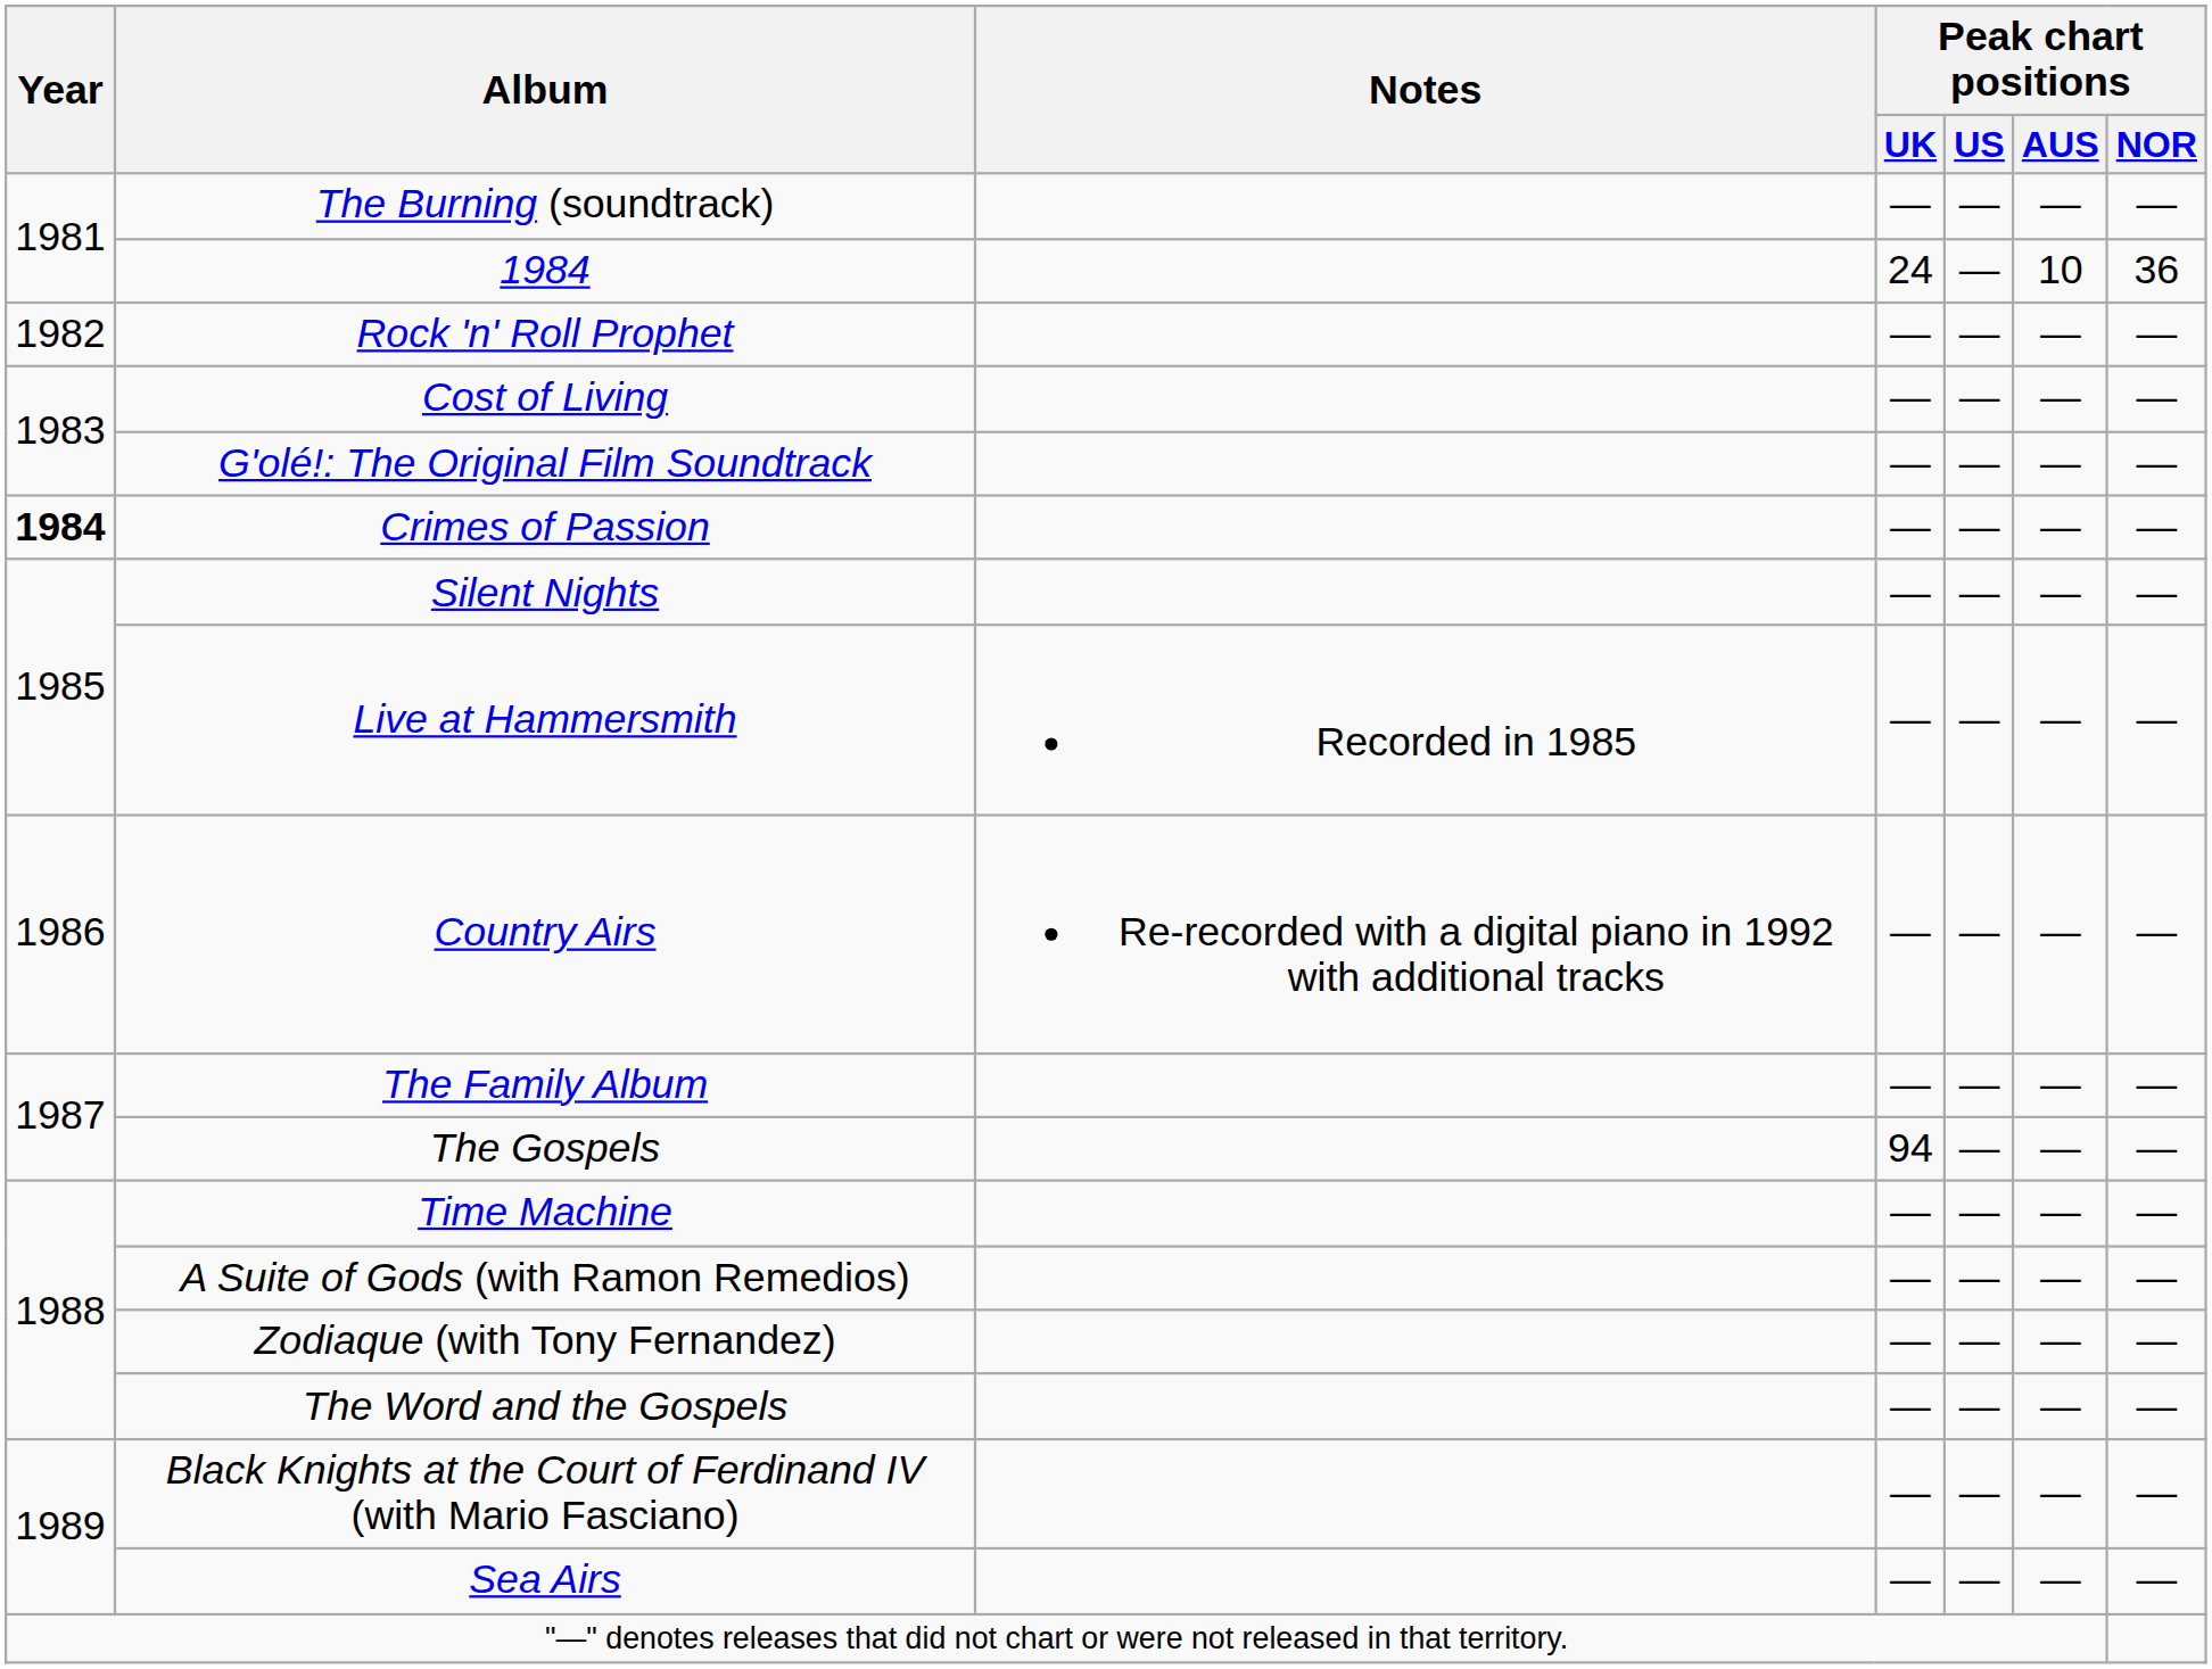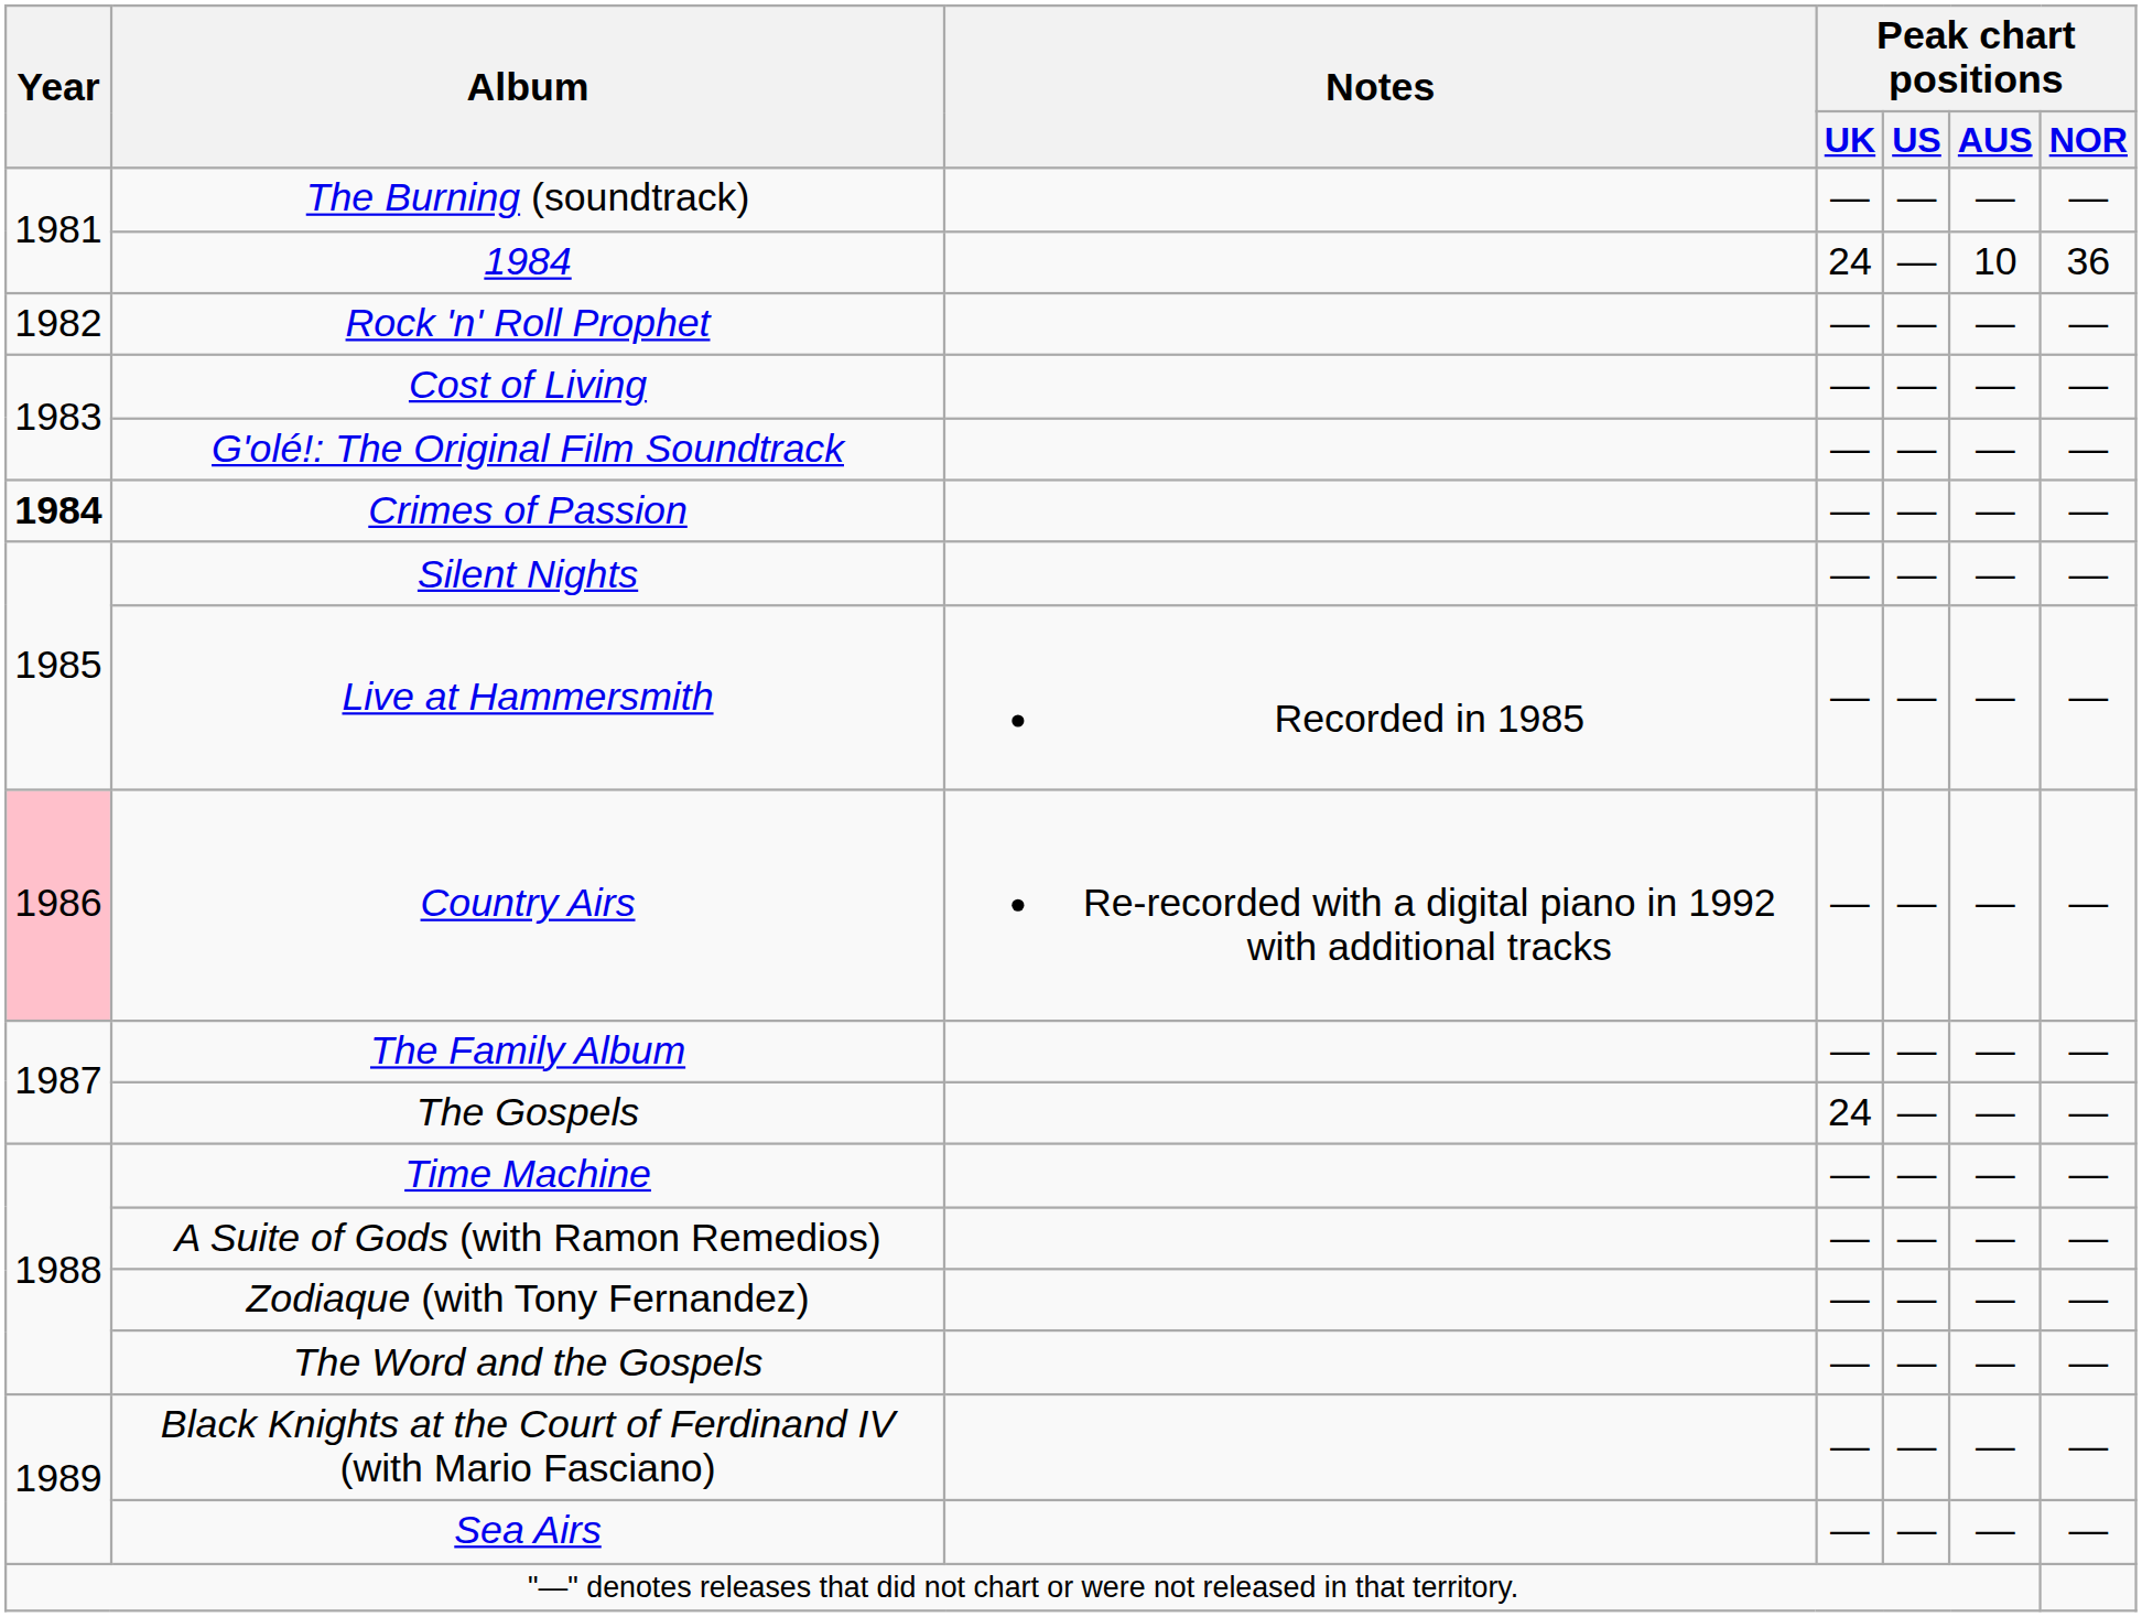 <table class="wikitable plainrowheaders" style="text-align:center;">
 <tr>
 <th rowspan=2 width="1em">Year</th>
 <th rowspan=2>Album</th>
 <th rowspan=2>Notes</th>
 <th colspan=4>Peak chart positions</th>
 </tr>
 <tr>
 <th style="width:1em;font-size:90%"><a href='#'>UK</a><br></th>
 <th style="width:1em;font-size:90%"><a href='#'>US</a><br></th>
 <th style="width:1em;font-size:90%"><a href='#'>AUS</a><br></th>
 <th style="width:1em;font-size:90%"><a href='#'>NOR</a><br></th>
 </tr>
 <tr>
 <td rowspan=2>1981</td>
 <td><em><a href='#'>The Burning</a></em> (soundtrack)</td>
 <td></td>
 <td>—</td>
 <td>—</td>
 <td>—</td>
 <td>—</td>
 </tr>
 <tr>
 <td><em><a href='#'>1984</a></em></td>
 <td></td>
 <td>24</td>
 <td>—</td>
 <td>10</td>
 <td>36</td>
 </tr>
 <tr>
 <td>1982</td>
 <td><em><a href='#'>Rock 'n' Roll Prophet</a></em></td>
 <td></td>
 <td>—</td>
 <td>—</td>
 <td>—</td>
 <td>—</td>
 </tr>
 <tr>
 <td rowspan=2>1983</td>
 <td><em><a href='#'>Cost of Living</a></em></td>
 <td></td>
 <td>—</td>
 <td>—</td>
 <td>—</td>
 <td>—</td>
 </tr>
 <tr>
 <td><em><a href='#'>G'olé!: The Original Film Soundtrack</a></em></td>
 <td></td>
 <td>—</td>
 <td>—</td>
 <td>—</td>
 <td>—</td>
 </tr>
 <tr>
 <td><strong>1984</strong></td>
 <td><em><a href='#'>Crimes of Passion</a></em></td>
 <td></td>
 <td>—</td>
 <td>—</td>
 <td>—</td>
 <td>—</td>
 </tr>
 <tr>
 <td rowspan=2>1985</td>
 <td><em><a href='#'>Silent Nights</a></em></td>
 <td></td>
 <td>—</td>
 <td>—</td>
 <td>—</td>
 <td>—</td>
 </tr>
 <tr>
 <td><em><a href='#'>Live at Hammersmith</a></em></td>
 <td><br><ul><li>Recorded in 1985</li></ul></td>
 <td>—</td>
 <td>—</td>
 <td>—</td>
 <td>—</td>
 </tr>
 <tr>
-<td>1986</td>
+<td style="background: pink;">1986</td>
 <td><em><a href='#'>Country Airs</a></em></td>
 <td><br><ul><li>Re-recorded with a digital piano in 1992 with additional tracks</li></ul></td>
 <td>—</td>
 <td>—</td>
 <td>—</td>
 <td>—</td>
 </tr>
 <tr>
 <td rowspan=2>1987</td>
 <td><em><a href='#'>The Family Album</a></em></td>
 <td></td>
 <td>—</td>
 <td>—</td>
 <td>—</td>
 <td>—</td>
 </tr>
 <tr>
 <td><em>The Gospels</em></td>
 <td></td>
-<td>94</td>
+<td>24</td>
 <td>—</td>
 <td>—</td>
 <td>—</td>
 </tr>
 <tr>
 <td rowspan=4>1988</td>
 <td><em><a href='#'>Time Machine</a></em></td>
 <td></td>
 <td>—</td>
 <td>—</td>
 <td>—</td>
 <td>—</td>
 </tr>
 <tr>
 <td><em>A Suite of Gods</em> (with Ramon Remedios)</td>
 <td></td>
 <td>—</td>
 <td>—</td>
 <td>—</td>
 <td>—</td>
 </tr>
 <tr>
 <td><em>Zodiaque</em> (with Tony Fernandez)</td>
 <td></td>
 <td>—</td>
 <td>—</td>
 <td>—</td>
 <td>—</td>
 </tr>
 <tr>
 <td><em>The Word and the Gospels</em></td>
 <td></td>
 <td>—</td>
 <td>—</td>
 <td>—</td>
 <td>—</td>
 </tr>
 <tr>
 <td rowspan=2>1989</td>
 <td><em>Black Knights at the Court of Ferdinand IV</em> (with Mario Fasciano)</td>
 <td></td>
 <td>—</td>
 <td>—</td>
 <td>—</td>
 <td>—</td>
 </tr>
 <tr>
 <td><em><a href='#'>Sea Airs</a></em></td>
 <td></td>
 <td>—</td>
 <td>—</td>
 <td>—</td>
 <td>—</td>
 </tr>
 <tr>
 <td colspan="6" style="text-align:center; font-size:9pt;">"—" denotes releases that did not chart or were not released in that territory.</td>
 </tr>
 </table>
